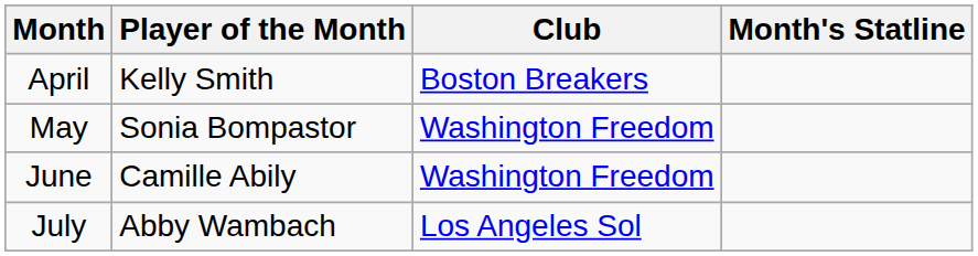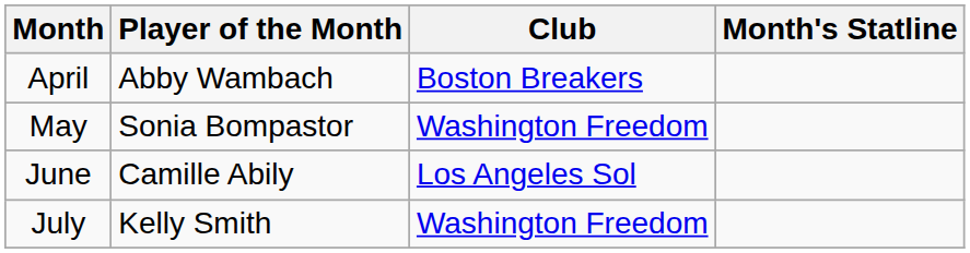 <table class=wikitable>
 <tr>
 <th>Month</th>
 <th>Player of the Month</th>
 <th>Club</th>
 <th>Month's Statline</th>
 </tr>
 <tr>
 <td align=center>April</td>
-<td> Kelly Smith</td>
+<td> Abby Wambach</td>
 <td><a href='#'>Boston Breakers</a></td>
 <td></td>
 </tr>
 <tr>
 <td align=center>May</td>
 <td> Sonia Bompastor</td>
 <td><a href='#'>Washington Freedom</a></td>
 <td></td>
 </tr>
 <tr>
 <td align=center>June</td>
 <td> Camille Abily</td>
-<td><a href='#'>Washington Freedom</a></td>
+<td><a href='#'>Los Angeles Sol</a></td>
 <td></td>
 </tr>
 <tr>
 <td align=center>July</td>
-<td> Abby Wambach</td>
-<td><a href='#'>Los Angeles Sol</a></td>
+<td> Kelly Smith</td>
+<td><a href='#'>Washington Freedom</a></td>
 <td></td>
 </tr>
 </table>
